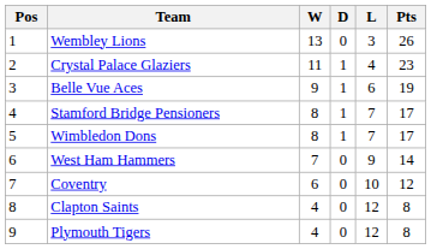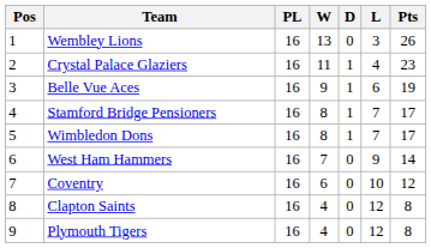 <table class=wikitable width="450" style="background:#FFFFFF;">
 <tr>
 <th>Pos</th>
 <th>Team</th>
+<th>PL</th>
 <th>W</th>
 <th>D</th>
 <th>L</th>
 <th>Pts</th>
 </tr>
 <tr>
 <td>1</td>
 <td><a href='#'>Wembley Lions</a></td>
+<td align="center">16</td>
 <td align="center">13</td>
 <td align="center">0</td>
 <td align="center">3</td>
 <td align="center">26</td>
 </tr>
 <tr>
 <td>2</td>
 <td><a href='#'>Crystal Palace Glaziers</a></td>
+<td align="center">16</td>
 <td align="center">11</td>
 <td align="center">1</td>
 <td align="center">4</td>
 <td align="center">23</td>
 </tr>
 <tr>
 <td>3</td>
 <td><a href='#'>Belle Vue Aces</a></td>
+<td align="center">16</td>
 <td align="center">9</td>
 <td align="center">1</td>
 <td align="center">6</td>
 <td align="center">19</td>
 </tr>
 <tr>
 <td>4</td>
 <td><a href='#'>Stamford Bridge Pensioners</a></td>
+<td align="center">16</td>
 <td align="center">8</td>
 <td align="center">1</td>
 <td align="center">7</td>
 <td align="center">17</td>
 </tr>
 <tr>
 <td>5</td>
 <td><a href='#'>Wimbledon Dons</a></td>
+<td align="center">16</td>
 <td align="center">8</td>
 <td align="center">1</td>
 <td align="center">7</td>
 <td align="center">17</td>
 </tr>
 <tr>
 <td>6</td>
 <td><a href='#'>West Ham Hammers</a></td>
+<td align="center">16</td>
 <td align="center">7</td>
 <td align="center">0</td>
 <td align="center">9</td>
 <td align="center">14</td>
 </tr>
 <tr>
 <td>7</td>
 <td><a href='#'>Coventry</a></td>
+<td align="center">16</td>
 <td align="center">6</td>
 <td align="center">0</td>
 <td align="center">10</td>
 <td align="center">12</td>
 </tr>
 <tr>
 <td>8</td>
 <td><a href='#'>Clapton Saints</a></td>
+<td align="center">16</td>
 <td align="center">4</td>
 <td align="center">0</td>
 <td align="center">12</td>
 <td align="center">8</td>
 </tr>
 <tr>
 <td>9</td>
 <td><a href='#'>Plymouth Tigers</a></td>
+<td align="center">16</td>
 <td align="center">4</td>
 <td align="center">0</td>
 <td align="center">12</td>
 <td align="center">8</td>
 </tr>
 </table>
